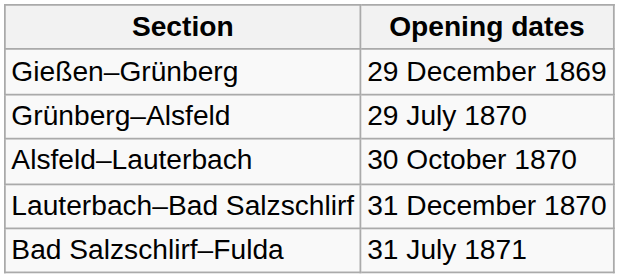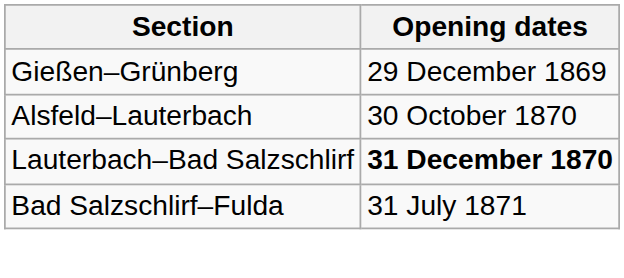 <table class="wikitable">
 <tr>
 <th>Section</th>
 <th>Opening dates</th>
 </tr>
 <tr>
 <td>Gießen–Grünberg</td>
 <td>29 December 1869</td>
 </tr>
 <tr>
-<td>Grünberg–Alsfeld</td>
-<td>29 July 1870</td>
-</tr>
-<tr>
 <td>Alsfeld–Lauterbach</td>
 <td>30 October 1870</td>
 </tr>
 <tr>
 <td>Lauterbach–Bad Salzschlirf</td>
-<td>31 December 1870</td>
+<td><strong>31 December 1870</strong></td>
 </tr>
 <tr>
 <td>Bad Salzschlirf–Fulda</td>
 <td>31 July 1871</td>
 </tr>
 </table>
